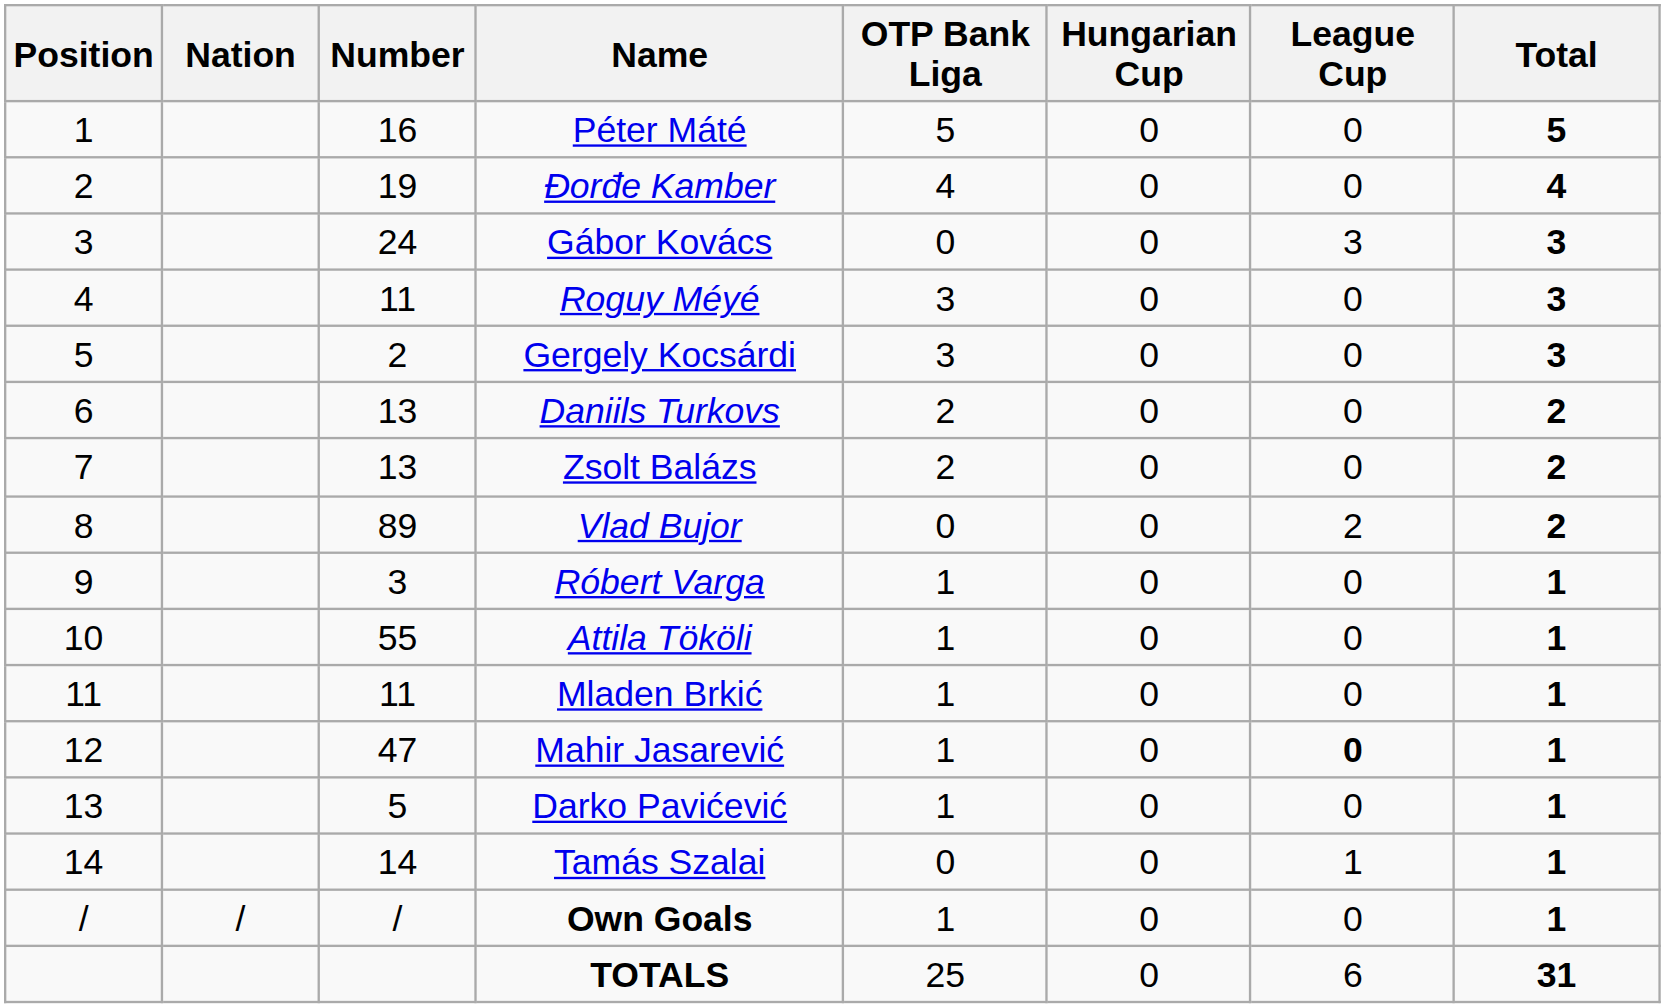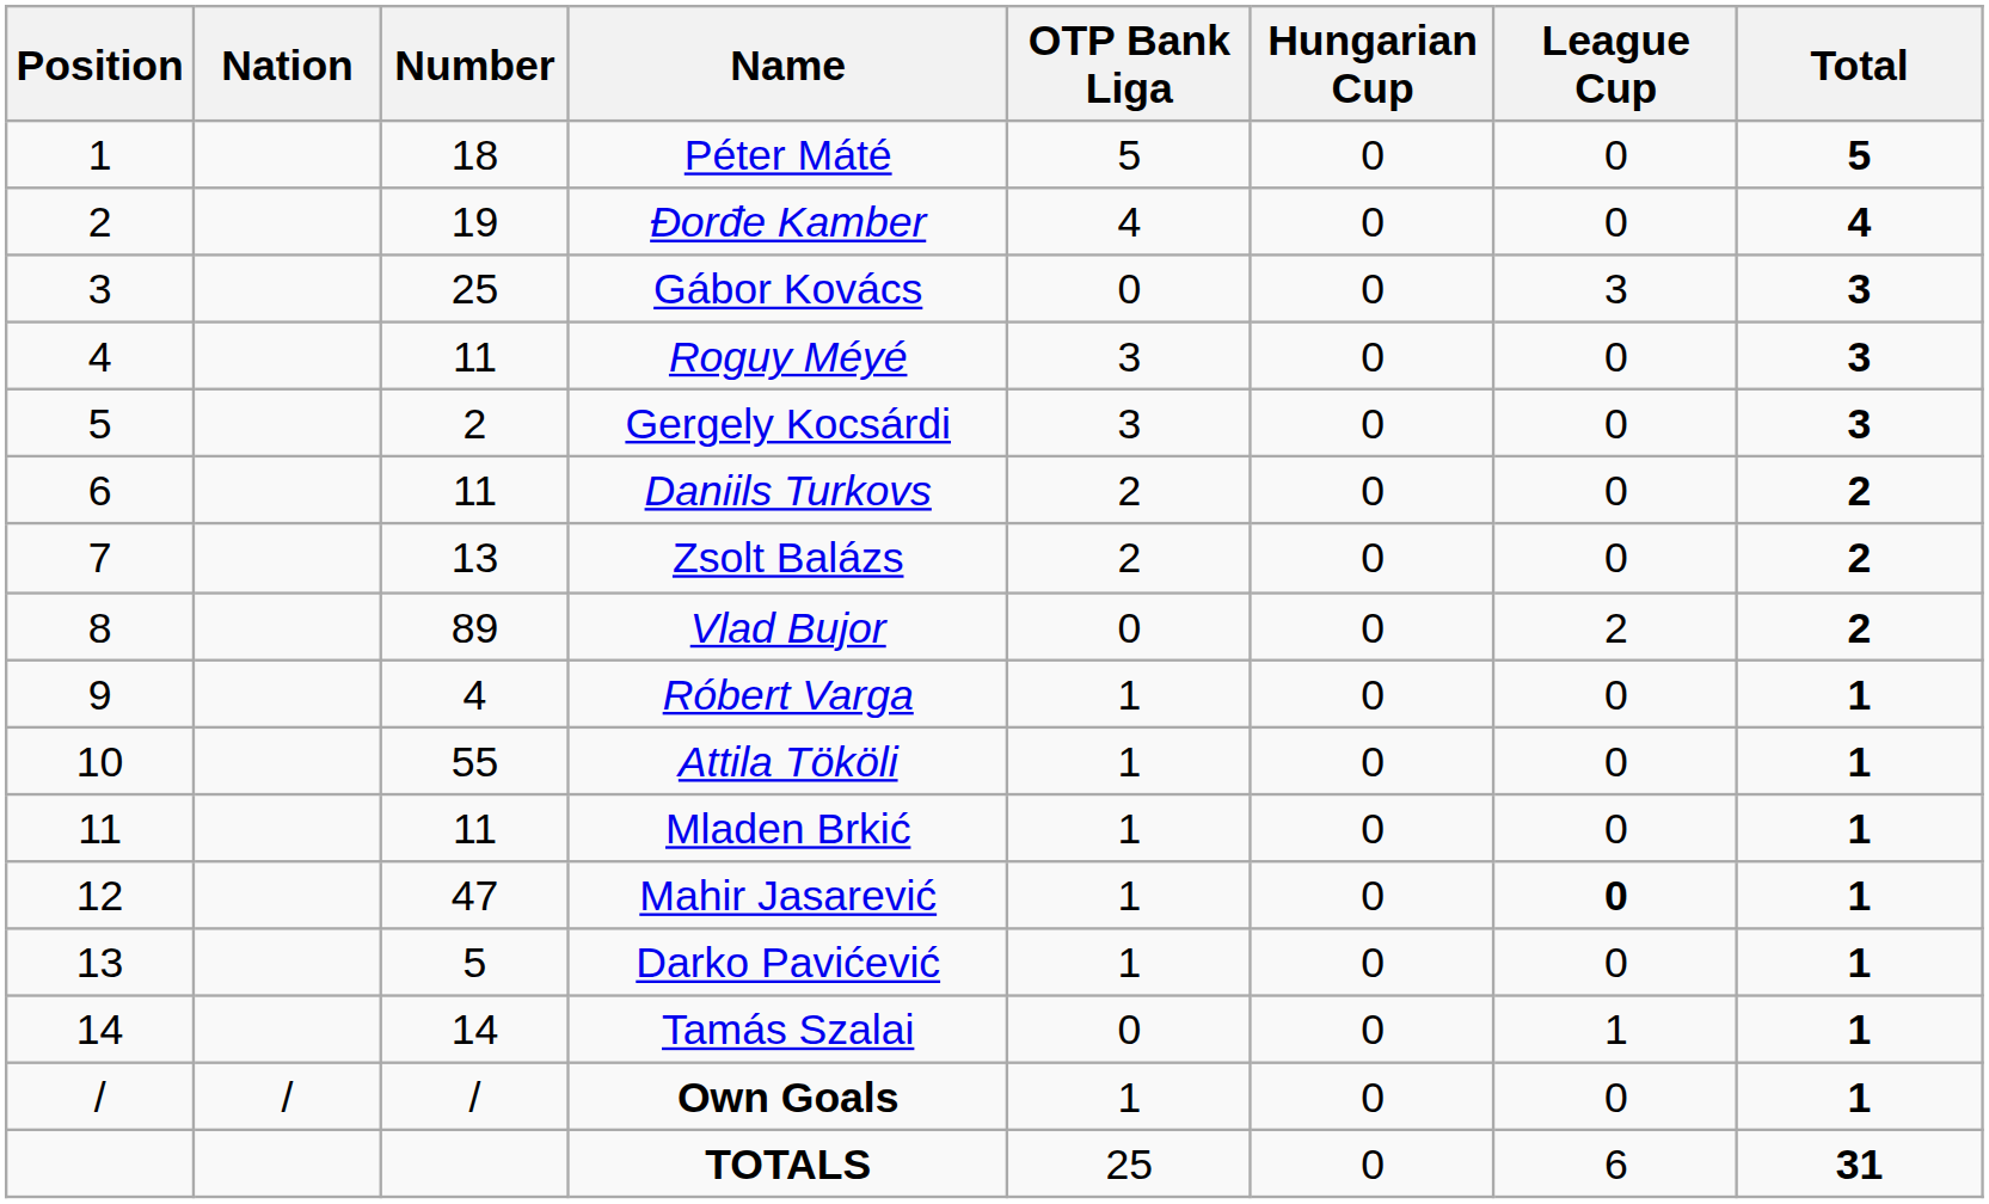 <table class="wikitable" style="font-size: 95%; text-align: center;">
 <tr>
 <th width=60>Position</th>
 <th width=60>Nation</th>
 <th width=60>Number</th>
 <th width=150>Name</th>
 <th width=80>OTP Bank Liga</th>
 <th width=80>Hungarian Cup</th>
 <th width=80>League Cup</th>
 <th width=80>Total</th>
 </tr>
 <tr>
 <td>1</td>
 <td></td>
-<td>16</td>
+<td>18</td>
 <td><a href='#'>Péter Máté</a></td>
 <td>5</td>
 <td>0</td>
 <td>0</td>
 <td><strong>5</strong></td>
 </tr>
 <tr>
 <td>2</td>
 <td></td>
 <td>19</td>
 <td><em><a href='#'>Đorđe Kamber</a></em></td>
 <td>4</td>
 <td>0</td>
 <td>0</td>
 <td><strong>4</strong></td>
 </tr>
 <tr>
 <td>3</td>
 <td></td>
-<td>24</td>
+<td>25</td>
 <td><a href='#'>Gábor Kovács</a></td>
 <td>0</td>
 <td>0</td>
 <td>3</td>
 <td><strong>3</strong></td>
 </tr>
 <tr>
 <td>4</td>
 <td></td>
 <td>11</td>
 <td><em><a href='#'>Roguy Méyé</a></em></td>
 <td>3</td>
 <td>0</td>
 <td>0</td>
 <td><strong>3</strong></td>
 </tr>
 <tr>
 <td>5</td>
 <td></td>
 <td>2</td>
 <td><a href='#'>Gergely Kocsárdi</a></td>
 <td>3</td>
 <td>0</td>
 <td>0</td>
 <td><strong>3</strong></td>
 </tr>
 <tr>
 <td>6</td>
 <td></td>
-<td>13</td>
+<td>11</td>
 <td><em><a href='#'>Daniils Turkovs</a></em></td>
 <td>2</td>
 <td>0</td>
 <td>0</td>
 <td><strong>2</strong></td>
 </tr>
 <tr>
 <td>7</td>
 <td></td>
 <td>13</td>
 <td><a href='#'>Zsolt Balázs</a></td>
 <td>2</td>
 <td>0</td>
 <td>0</td>
 <td><strong>2</strong></td>
 </tr>
 <tr>
 <td>8</td>
 <td></td>
 <td>89</td>
 <td><em><a href='#'>Vlad Bujor</a></em></td>
 <td>0</td>
 <td>0</td>
 <td>2</td>
 <td><strong>2</strong></td>
 </tr>
 <tr>
 <td>9</td>
 <td></td>
-<td>3</td>
+<td>4</td>
 <td><em><a href='#'>Róbert Varga</a></em></td>
 <td>1</td>
 <td>0</td>
 <td>0</td>
 <td><strong>1</strong></td>
 </tr>
 <tr>
 <td>10</td>
 <td></td>
 <td>55</td>
 <td><em><a href='#'>Attila Tököli</a></em></td>
 <td>1</td>
 <td>0</td>
 <td>0</td>
 <td><strong>1</strong></td>
 </tr>
 <tr>
 <td>11</td>
 <td></td>
 <td>11</td>
 <td><a href='#'>Mladen Brkić</a></td>
 <td>1</td>
 <td>0</td>
 <td>0</td>
 <td><strong>1</strong></td>
 </tr>
 <tr>
 <td>12</td>
 <td></td>
 <td>47</td>
 <td><a href='#'>Mahir Jasarević</a></td>
 <td>1</td>
 <td>0</td>
 <td><strong>0</strong></td>
 <td><strong>1</strong></td>
 </tr>
 <tr>
 <td>13</td>
 <td></td>
 <td>5</td>
 <td><a href='#'>Darko Pavićević</a></td>
 <td>1</td>
 <td>0</td>
 <td>0</td>
 <td><strong>1</strong></td>
 </tr>
 <tr>
 <td>14</td>
 <td></td>
 <td>14</td>
 <td><a href='#'>Tamás Szalai</a></td>
 <td>0</td>
 <td>0</td>
 <td>1</td>
 <td><strong>1</strong></td>
 </tr>
 <tr>
 <td>/</td>
 <td>/</td>
 <td>/</td>
 <td><strong>Own Goals</strong></td>
 <td>1</td>
 <td>0</td>
 <td>0</td>
 <td><strong>1</strong></td>
 </tr>
 <tr>
 <td></td>
 <td></td>
 <td></td>
 <td><strong>TOTALS</strong></td>
 <td>25</td>
 <td>0</td>
 <td>6</td>
 <td><strong>31</strong></td>
 </tr>
 </table>
